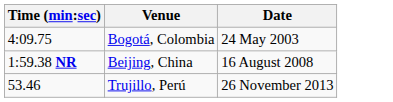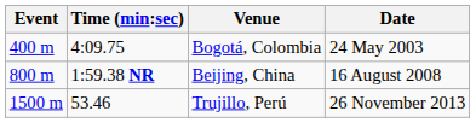 <table class="wikitable">
 <tr>
+<th>Event</th>
 <th>Time (<a href='#'>min</a>:<a href='#'>sec</a>)</th>
 <th>Venue</th>
 <th>Date</th>
 </tr>
 <tr>
+<td><a href='#'>400 m</a></td>
 <td>4:09.75</td>
 <td><a href='#'>Bogotá</a>, Colombia</td>
 <td>24 May 2003</td>
 </tr>
 <tr>
+<td><a href='#'>800 m</a></td>
 <td>1:59.38 <strong><a href='#'>NR</a></strong></td>
 <td><a href='#'>Beijing</a>, China</td>
 <td>16 August 2008</td>
 </tr>
 <tr>
+<td><a href='#'>1500 m</a></td>
 <td>53.46</td>
 <td><a href='#'>Trujillo</a>, Perú</td>
 <td>26 November 2013</td>
 </tr>
 </table>
